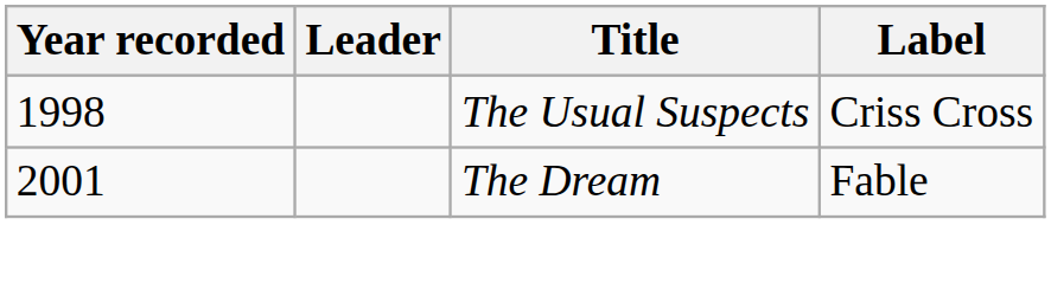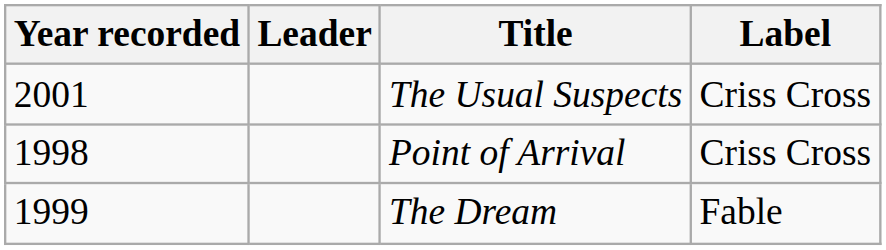 <table class="wikitable sortable">
 <tr>
 <th>Year recorded</th>
 <th>Leader</th>
 <th>Title</th>
 <th>Label</th>
 </tr>
 <tr>
-<td>1998</td>
+<td>2001</td>
 <td></td>
 <td><em>The Usual Suspects</em></td>
 <td>Criss Cross</td>
 </tr>
 <tr>
-<td>2001</td>
+<td>1998</td>
+<td></td>
+<td><em>Point of Arrival</em></td>
+<td>Criss Cross</td>
+</tr>
+<tr>
+<td>1999</td>
 <td></td>
 <td><em>The Dream</em></td>
 <td>Fable</td>
 </tr>
 </table>
